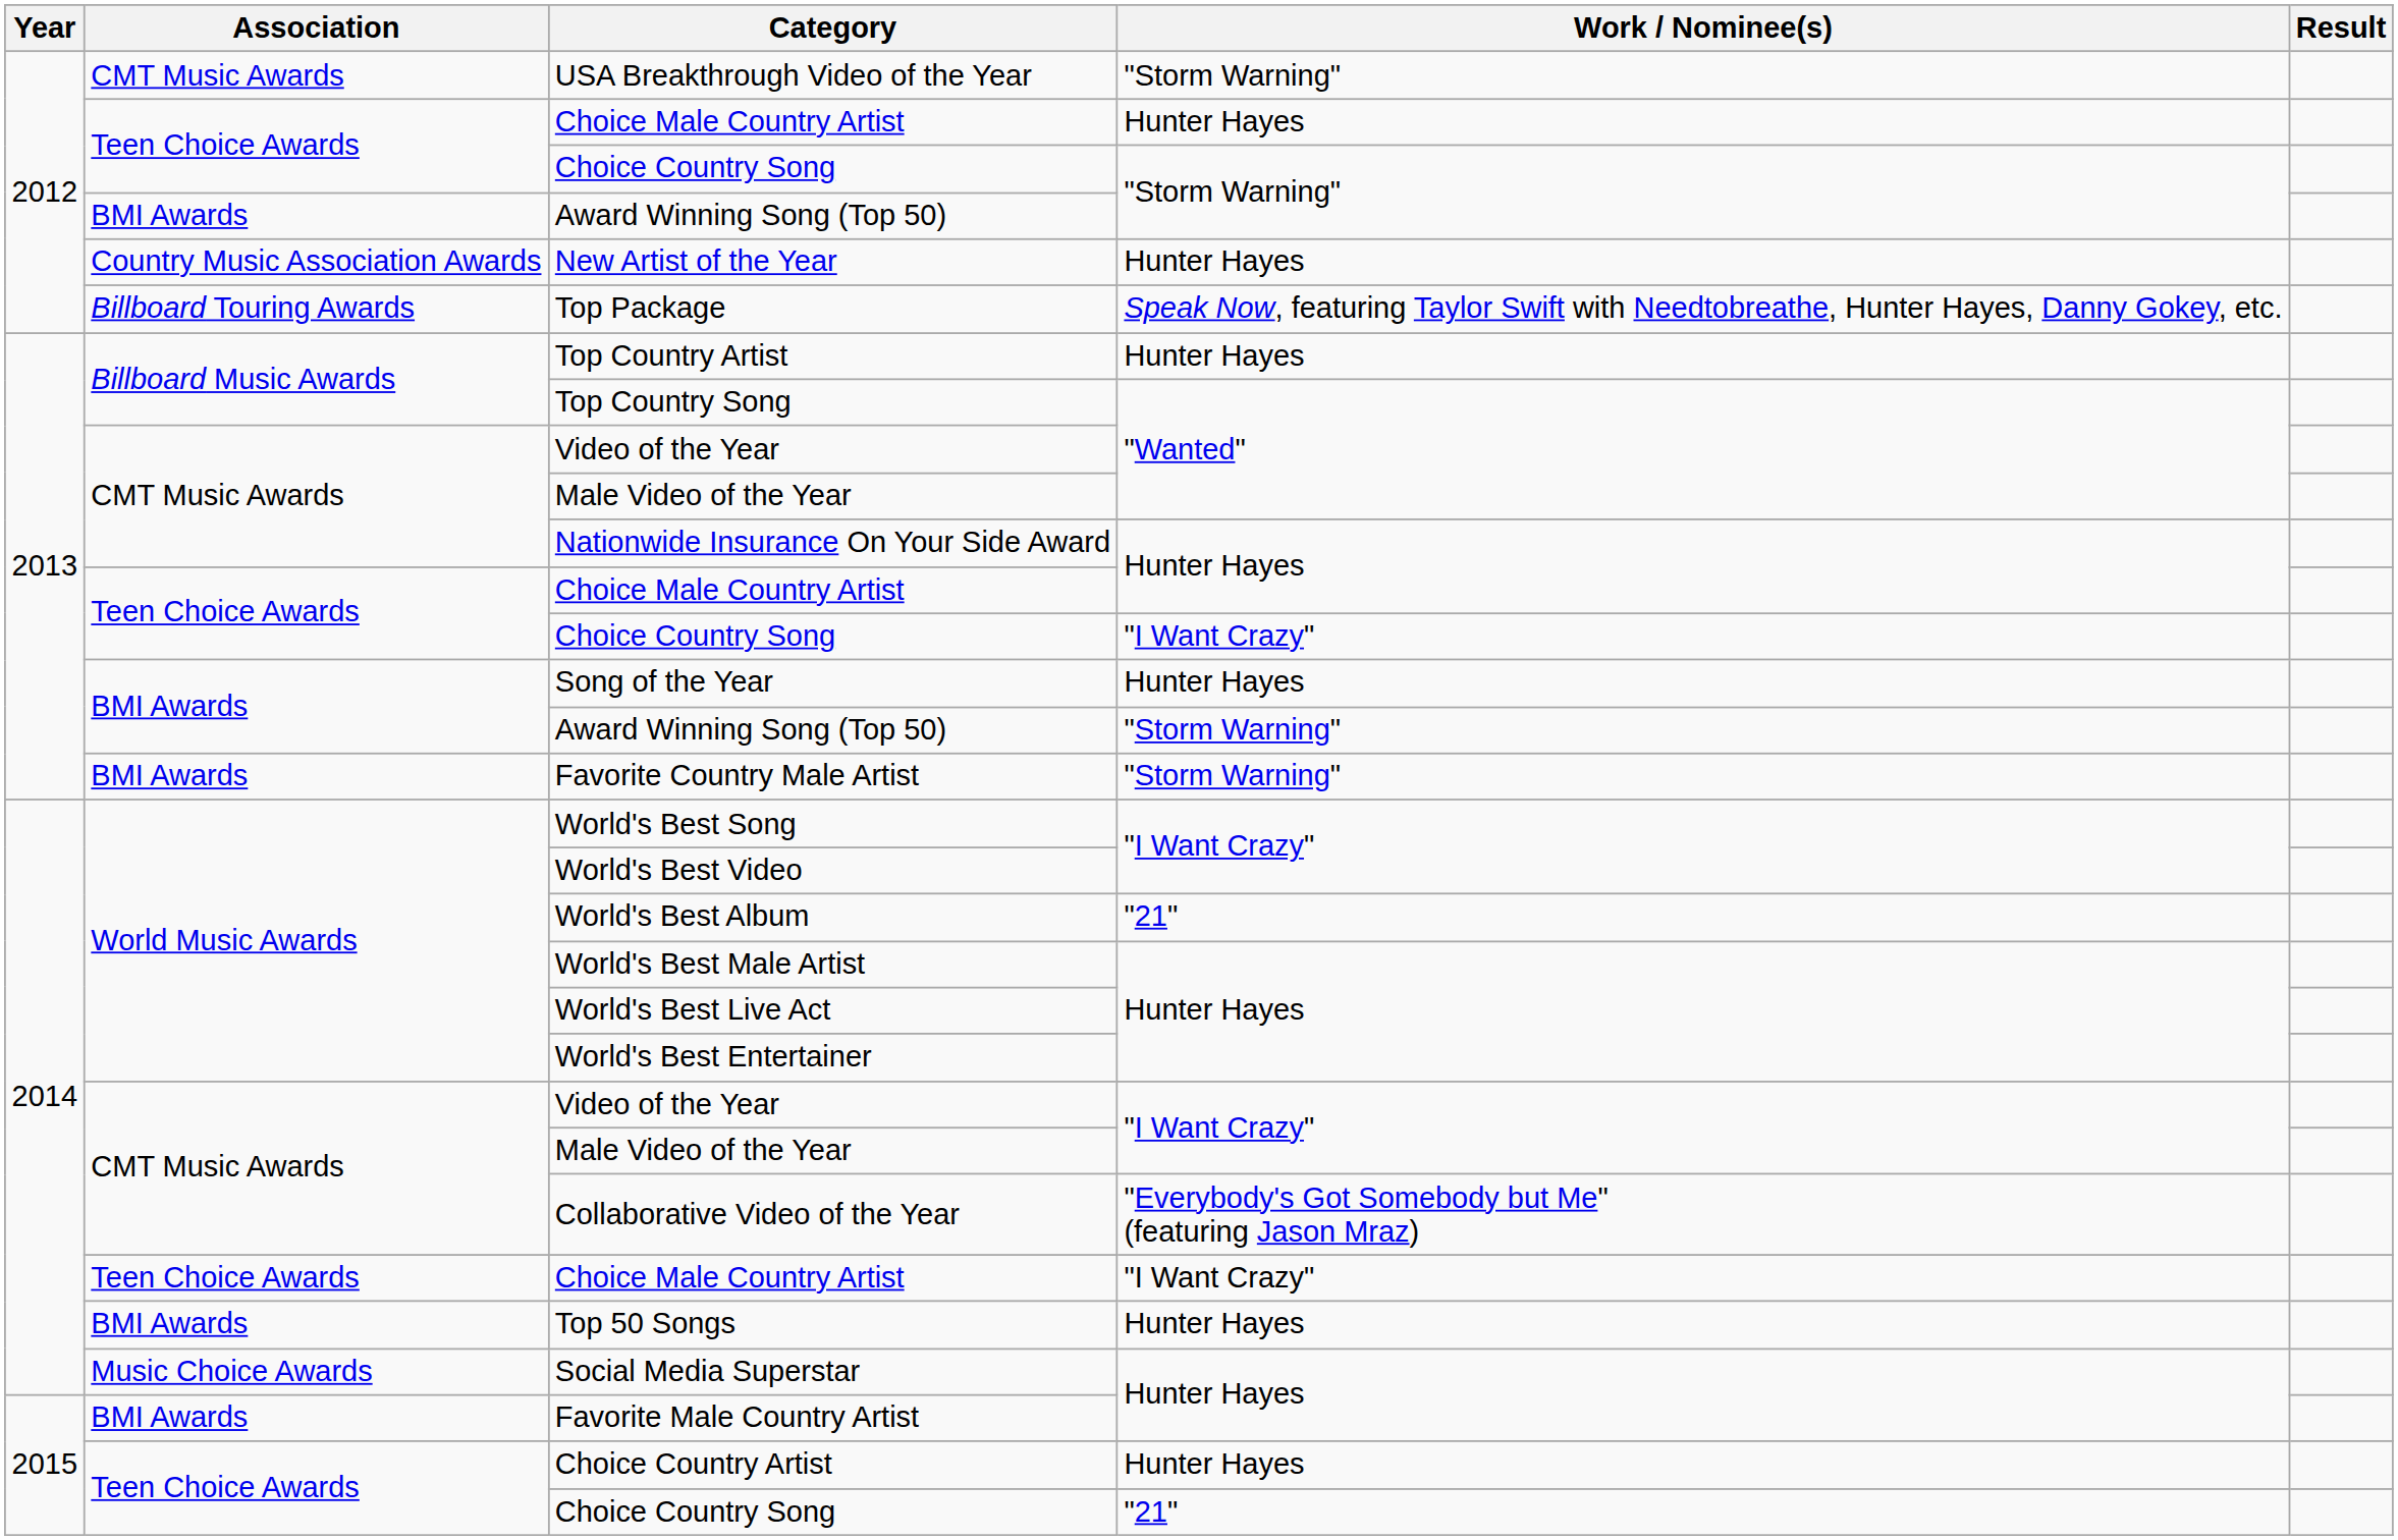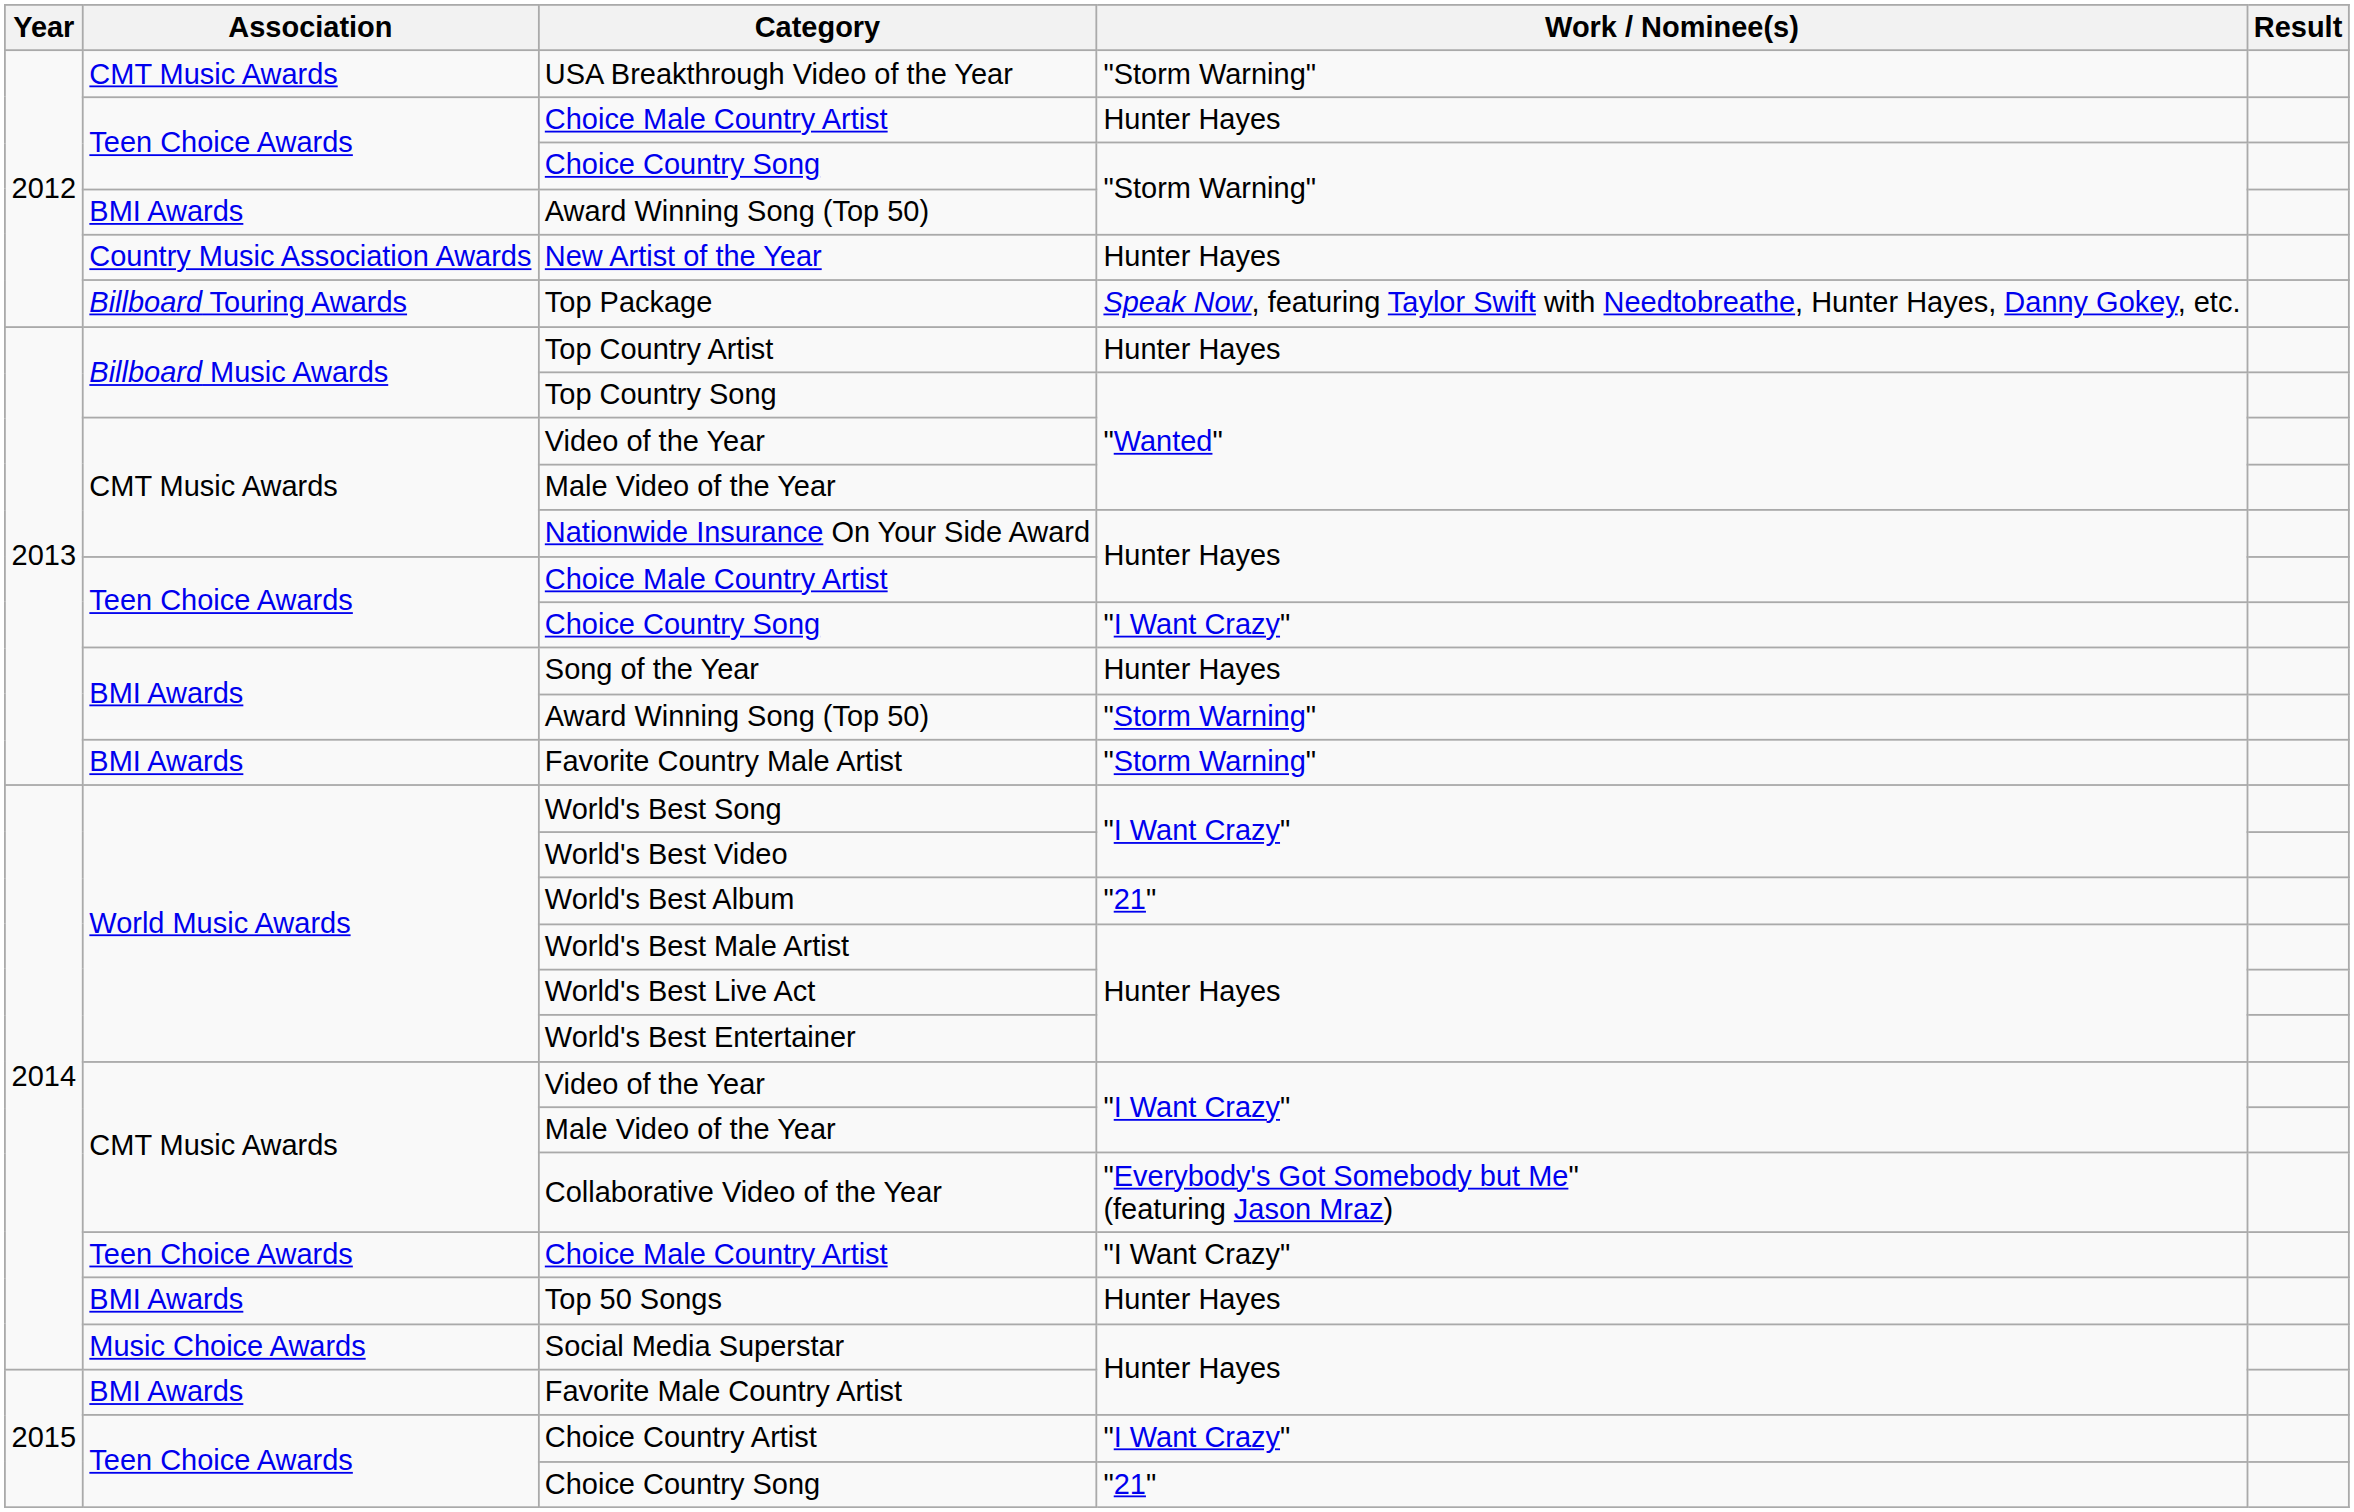 <table class="wikitable">
 <tr>
 <th>Year</th>
 <th>Association</th>
 <th>Category</th>
 <th>Work / Nominee(s)</th>
 <th>Result</th>
 </tr>
 <tr>
 <td rowspan="6">2012</td>
 <td><a href='#'>CMT Music Awards</a></td>
 <td>USA Breakthrough Video of the Year</td>
 <td>"Storm Warning"</td>
 <td></td>
 </tr>
 <tr>
 <td rowspan="2"><a href='#'>Teen Choice Awards</a></td>
 <td><a href='#'>Choice Male Country Artist</a></td>
 <td>Hunter Hayes</td>
 <td></td>
 </tr>
 <tr>
 <td><a href='#'>Choice Country Song</a></td>
 <td rowspan="2">"Storm Warning"</td>
 <td></td>
 </tr>
 <tr>
 <td><a href='#'>BMI Awards</a></td>
 <td>Award Winning Song (Top 50)</td>
 <td></td>
 </tr>
 <tr>
 <td><a href='#'>Country Music Association Awards</a></td>
 <td><a href='#'>New Artist of the Year</a></td>
 <td>Hunter Hayes</td>
 <td></td>
 </tr>
 <tr>
 <td><a href='#'><em>Billboard</em> Touring Awards</a></td>
 <td>Top Package</td>
 <td><em><a href='#'>Speak Now</a></em>, featuring <a href='#'>Taylor Swift</a> with <a href='#'>Needtobreathe</a>, Hunter Hayes, <a href='#'>Danny Gokey</a>, etc.</td>
 <td></td>
 </tr>
 <tr>
 <td rowspan="10">2013</td>
 <td rowspan="2"><a href='#'><em>Billboard</em> Music Awards</a></td>
 <td>Top Country Artist</td>
 <td>Hunter Hayes</td>
 <td></td>
 </tr>
 <tr>
 <td>Top Country Song</td>
 <td rowspan="3">"<a href='#'>Wanted</a>"</td>
 <td></td>
 </tr>
 <tr>
 <td rowspan="3">CMT Music Awards</td>
 <td>Video of the Year</td>
 <td></td>
 </tr>
 <tr>
 <td>Male Video of the Year</td>
 <td></td>
 </tr>
 <tr>
 <td><a href='#'>Nationwide Insurance</a> On Your Side Award</td>
 <td rowspan="2">Hunter Hayes</td>
 <td></td>
 </tr>
 <tr>
 <td rowspan="2"><a href='#'>Teen Choice Awards</a></td>
 <td><a href='#'>Choice Male Country Artist</a></td>
 <td></td>
 </tr>
 <tr>
 <td><a href='#'>Choice Country Song</a></td>
 <td>"<a href='#'>I Want Crazy</a>"</td>
 <td></td>
 </tr>
 <tr>
 <td rowspan="2"><a href='#'>BMI Awards</a></td>
 <td>Song of the Year</td>
 <td>Hunter Hayes</td>
 <td></td>
 </tr>
 <tr>
 <td>Award Winning Song (Top 50)</td>
 <td>"<a href='#'>Storm Warning</a>"</td>
 <td></td>
 </tr>
 <tr>
 <td rowspan="1"><a href='#'>BMI Awards</a></td>
 <td>Favorite Country Male Artist</td>
 <td>"<a href='#'>Storm Warning</a>"</td>
 <td></td>
 </tr>
 <tr>
 <td rowspan="12">2014</td>
 <td rowspan="6"><a href='#'>World Music Awards</a></td>
 <td>World's Best Song</td>
 <td rowspan="2">"<a href='#'>I Want Crazy</a>"</td>
 <td></td>
 </tr>
 <tr>
 <td>World's Best Video</td>
 <td></td>
 </tr>
 <tr>
 <td>World's Best Album</td>
 <td>"<a href='#'>21</a>"</td>
 <td></td>
 </tr>
 <tr>
 <td>World's Best Male Artist</td>
 <td rowspan="3">Hunter Hayes</td>
 <td></td>
 </tr>
 <tr>
 <td>World's Best Live Act</td>
 <td></td>
 </tr>
 <tr>
 <td>World's Best Entertainer</td>
 <td></td>
 </tr>
 <tr>
 <td rowspan="3">CMT Music Awards</td>
 <td>Video of the Year</td>
 <td rowspan="2">"<a href='#'>I Want Crazy</a>"</td>
 <td></td>
 </tr>
 <tr>
 <td>Male Video of the Year</td>
 <td></td>
 </tr>
 <tr>
 <td>Collaborative Video of the Year</td>
 <td>"<a href='#'>Everybody's Got Somebody but Me</a>"<br><span>(featuring <a href='#'>Jason Mraz</a>)</span></td>
 <td></td>
 </tr>
 <tr>
 <td rowspan="1"><a href='#'>Teen Choice Awards</a></td>
 <td><a href='#'>Choice Male Country Artist</a></td>
 <td>"I Want Crazy"</td>
 <td></td>
 </tr>
 <tr>
 <td rowspan="1"><a href='#'>BMI Awards</a></td>
 <td>Top 50 Songs</td>
 <td>Hunter Hayes</td>
 <td></td>
 </tr>
 <tr>
 <td rowspan="1"><a href='#'>Music Choice Awards</a></td>
 <td>Social Media Superstar</td>
 <td rowspan="2">Hunter Hayes</td>
 <td></td>
 </tr>
 <tr>
 <td rowspan="6">2015</td>
 <td><a href='#'>BMI Awards</a></td>
 <td>Favorite Male Country Artist</td>
 <td></td>
 </tr>
 <tr>
 <td rowspan="2"><a href='#'>Teen Choice Awards</a></td>
 <td>Choice Country Artist</td>
-<td>Hunter Hayes</td>
+<td>"<a href='#'>I Want Crazy</a>"</td>
 <td></td>
 </tr>
 <tr>
 <td>Choice Country Song</td>
 <td>"<a href='#'>21</a>"</td>
 <td></td>
 </tr>
 </table>
